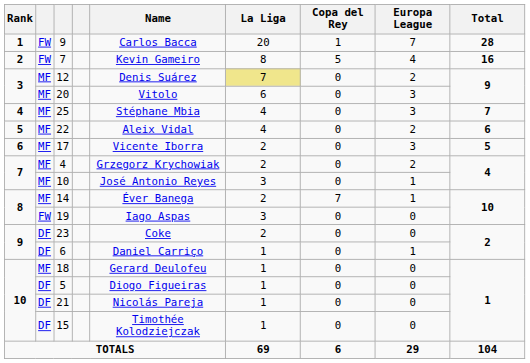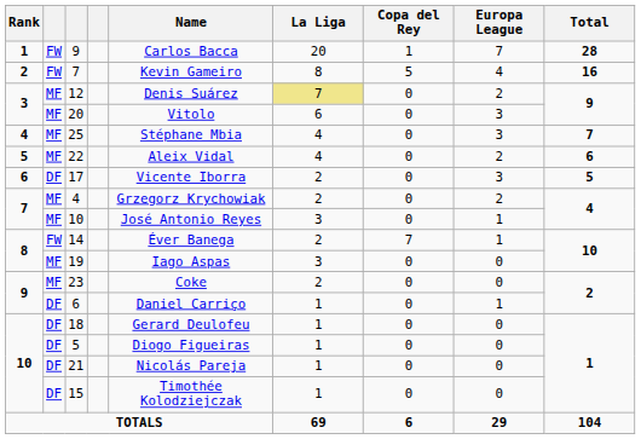 <table class="wikitable sortable" style="font-size: 95%; text-align: center;">
 <tr>
 <th width=15>Rank</th>
 <th width=15></th>
 <th width=15></th>
 <th width=15></th>
 <th width=150>Name</th>
 <th width=80>La Liga</th>
 <th width=80>Copa del Rey</th>
 <th width=80>Europa League</th>
 <th width=80>Total</th>
 </tr>
 <tr>
 <td rowspan=1><strong>1</strong></td>
 <td><a href='#'>FW</a></td>
 <td>9</td>
 <td></td>
 <td><a href='#'>Carlos Bacca</a></td>
 <td>20</td>
 <td>1</td>
 <td>7</td>
 <td rowspan=1><strong>28</strong></td>
 </tr>
 <tr>
 <td rowspan=1><strong>2</strong></td>
 <td><a href='#'>FW</a></td>
 <td>7</td>
 <td></td>
 <td><a href='#'>Kevin Gameiro</a></td>
 <td>8</td>
 <td>5</td>
 <td>4</td>
 <td rowspan=1><strong>16</strong></td>
 </tr>
 <tr>
 <td rowspan=2><strong>3</strong></td>
 <td><a href='#'>MF</a></td>
 <td>12</td>
 <td></td>
 <td><a href='#'>Denis Suárez</a></td>
 <td style="background: khaki;">7</td>
 <td>0</td>
 <td>2</td>
 <td rowspan=2><strong>9</strong></td>
 </tr>
 <tr>
 <td><a href='#'>MF</a></td>
 <td>20</td>
 <td></td>
 <td><a href='#'>Vitolo</a></td>
 <td>6</td>
 <td>0</td>
 <td>3</td>
 </tr>
 <tr>
 <td rowspan=1><strong>4</strong></td>
 <td><a href='#'>MF</a></td>
 <td>25</td>
 <td></td>
 <td><a href='#'>Stéphane Mbia</a></td>
 <td>4</td>
 <td>0</td>
 <td>3</td>
 <td rowspan=1><strong>7</strong></td>
 </tr>
 <tr>
 <td rowspan=1><strong>5</strong></td>
 <td><a href='#'>MF</a></td>
 <td>22</td>
 <td></td>
 <td><a href='#'>Aleix Vidal</a></td>
 <td>4</td>
 <td>0</td>
 <td>2</td>
 <td rowspan=1><strong>6</strong></td>
 </tr>
 <tr>
 <td rowspan=1><strong>6</strong></td>
-<td><a href='#'>MF</a></td>
+<td><a href='#'>DF</a></td>
 <td>17</td>
 <td></td>
 <td><a href='#'>Vicente Iborra</a></td>
 <td>2</td>
 <td>0</td>
 <td>3</td>
 <td rowspan=1><strong>5</strong></td>
 </tr>
 <tr>
 <td rowspan=2><strong>7</strong></td>
 <td><a href='#'>MF</a></td>
 <td>4</td>
 <td></td>
 <td><a href='#'>Grzegorz Krychowiak</a></td>
 <td>2</td>
 <td>0</td>
 <td>2</td>
 <td rowspan=2><strong>4</strong></td>
 </tr>
 <tr>
 <td><a href='#'>MF</a></td>
 <td>10</td>
 <td></td>
 <td><a href='#'>José Antonio Reyes</a></td>
 <td>3</td>
 <td>0</td>
 <td>1</td>
 </tr>
 <tr>
 <td rowspan=2><strong>8</strong></td>
-<td><a href='#'>MF</a></td>
+<td><a href='#'>FW</a></td>
 <td>14</td>
 <td></td>
 <td><a href='#'>Éver Banega</a></td>
 <td>2</td>
 <td>7</td>
 <td>1</td>
 <td rowspan=2><strong>10</strong></td>
 </tr>
 <tr>
-<td><a href='#'>FW</a></td>
+<td><a href='#'>MF</a></td>
 <td>19</td>
 <td></td>
 <td><a href='#'>Iago Aspas</a></td>
 <td>3</td>
 <td>0</td>
 <td>0</td>
 </tr>
 <tr>
 <td rowspan=2><strong>9</strong></td>
-<td><a href='#'>DF</a></td>
+<td><a href='#'>MF</a></td>
 <td>23</td>
 <td></td>
 <td><a href='#'>Coke</a></td>
 <td>2</td>
 <td>0</td>
 <td>0</td>
 <td rowspan=2><strong>2</strong></td>
 </tr>
 <tr>
 <td><a href='#'>DF</a></td>
 <td>6</td>
 <td></td>
 <td><a href='#'>Daniel Carriço</a></td>
 <td>1</td>
 <td>0</td>
 <td>1</td>
 </tr>
 <tr>
 <td rowspan=4><strong>10</strong></td>
-<td><a href='#'>MF</a></td>
+<td><a href='#'>DF</a></td>
 <td>18</td>
 <td></td>
 <td><a href='#'>Gerard Deulofeu</a></td>
 <td>1</td>
 <td>0</td>
 <td>0</td>
 <td rowspan=4><strong>1</strong></td>
 </tr>
 <tr>
 <td><a href='#'>DF</a></td>
 <td>5</td>
 <td></td>
 <td><a href='#'>Diogo Figueiras</a></td>
 <td>1</td>
 <td>0</td>
 <td>0</td>
 </tr>
 <tr>
 <td><a href='#'>DF</a></td>
 <td>21</td>
 <td></td>
 <td><a href='#'>Nicolás Pareja</a></td>
 <td>1</td>
 <td>0</td>
 <td>0</td>
 </tr>
 <tr>
 <td><a href='#'>DF</a></td>
 <td>15</td>
 <td></td>
 <td><a href='#'>Timothée Kolodziejczak</a></td>
 <td>1</td>
 <td>0</td>
 <td>0</td>
 </tr>
 <tr>
 <td colspan=5><strong>TOTALS</strong></td>
 <td><strong>69</strong></td>
 <td><strong>6</strong></td>
 <td><strong>29</strong></td>
 <td><strong>104</strong></td>
 </tr>
 </table>
